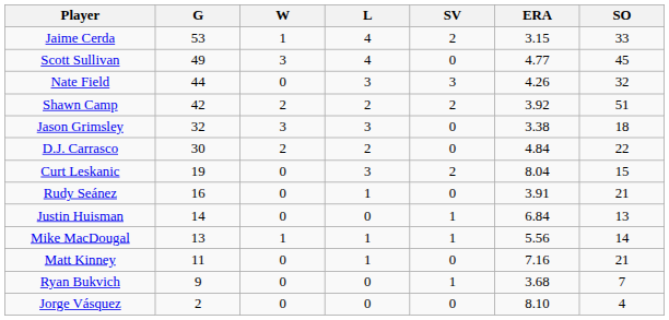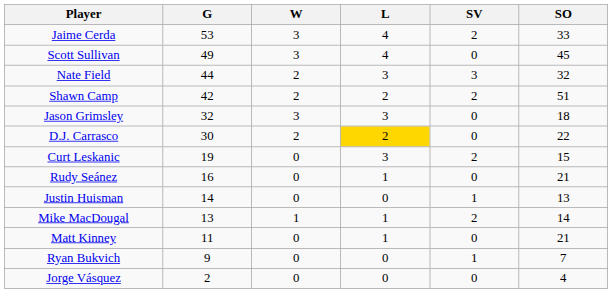 <table class="wikitable sortable">
 <tr>
 <th bgcolor="#DDDDFF" width="16%">Player</th>
 <th bgcolor="#DDDDFF" width="9%">G</th>
 <th bgcolor="#DDDDFF" width="9%">W</th>
 <th bgcolor="#DDDDFF" width="9%">L</th>
 <th bgcolor="#DDDDFF" width="9%">SV</th>
-<th bgcolor="#DDDDFF" width="9%">ERA</th>
 <th bgcolor="#DDDDFF" width="9%">SO</th>
 </tr>
 <tr align=center>
 <td><a href='#'>Jaime Cerda</a></td>
 <td>53</td>
-<td>1</td>
+<td>3</td>
 <td>4</td>
 <td>2</td>
-<td>3.15</td>
 <td>33</td>
 </tr>
 <tr align=center>
 <td><a href='#'>Scott Sullivan</a></td>
 <td>49</td>
 <td>3</td>
 <td>4</td>
 <td>0</td>
-<td>4.77</td>
 <td>45</td>
 </tr>
 <tr align=center>
 <td><a href='#'>Nate Field</a></td>
 <td>44</td>
-<td>0</td>
+<td>2</td>
 <td>3</td>
 <td>3</td>
-<td>4.26</td>
 <td>32</td>
 </tr>
 <tr align=center>
 <td><a href='#'>Shawn Camp</a></td>
 <td>42</td>
 <td>2</td>
 <td>2</td>
 <td>2</td>
-<td>3.92</td>
 <td>51</td>
 </tr>
 <tr align=center>
 <td><a href='#'>Jason Grimsley</a></td>
 <td>32</td>
 <td>3</td>
 <td>3</td>
 <td>0</td>
-<td>3.38</td>
 <td>18</td>
 </tr>
 <tr align=center>
 <td><a href='#'>D.J. Carrasco</a></td>
 <td>30</td>
 <td>2</td>
-<td>2</td>
+<td style="background: gold;">2</td>
 <td>0</td>
-<td>4.84</td>
 <td>22</td>
 </tr>
 <tr align=center>
 <td><a href='#'>Curt Leskanic</a></td>
 <td>19</td>
 <td>0</td>
 <td>3</td>
 <td>2</td>
-<td>8.04</td>
 <td>15</td>
 </tr>
 <tr align=center>
 <td><a href='#'>Rudy Seánez</a></td>
 <td>16</td>
 <td>0</td>
 <td>1</td>
 <td>0</td>
-<td>3.91</td>
 <td>21</td>
 </tr>
 <tr align=center>
 <td><a href='#'>Justin Huisman</a></td>
 <td>14</td>
 <td>0</td>
 <td>0</td>
 <td>1</td>
-<td>6.84</td>
 <td>13</td>
 </tr>
 <tr align=center>
 <td><a href='#'>Mike MacDougal</a></td>
 <td>13</td>
 <td>1</td>
 <td>1</td>
-<td>1</td>
-<td>5.56</td>
+<td>2</td>
 <td>14</td>
 </tr>
 <tr align=center>
 <td><a href='#'>Matt Kinney</a></td>
 <td>11</td>
 <td>0</td>
 <td>1</td>
 <td>0</td>
-<td>7.16</td>
 <td>21</td>
 </tr>
 <tr align=center>
 <td><a href='#'>Ryan Bukvich</a></td>
 <td>9</td>
 <td>0</td>
 <td>0</td>
 <td>1</td>
-<td>3.68</td>
 <td>7</td>
 </tr>
 <tr align=center>
 <td><a href='#'>Jorge Vásquez</a></td>
 <td>2</td>
 <td>0</td>
 <td>0</td>
 <td>0</td>
-<td>8.10</td>
 <td>4</td>
 </tr>
 </table>
